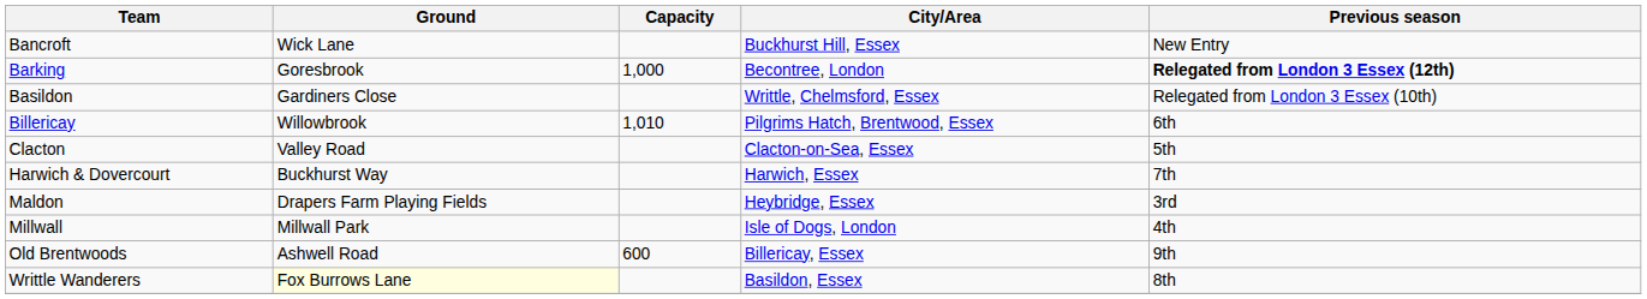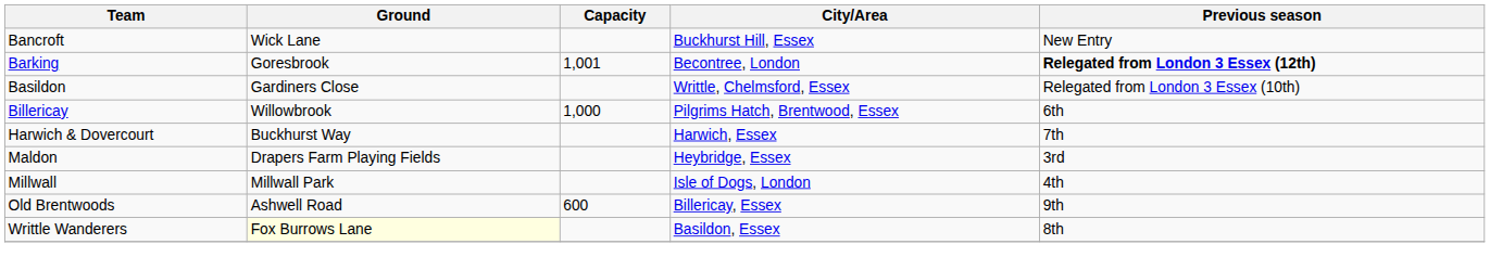 <table class="wikitable sortable" width=100%>
 <tr>
 <th>Team</th>
 <th>Ground</th>
 <th>Capacity</th>
 <th>City/Area</th>
 <th>Previous season</th>
 </tr>
 <tr>
 <td>Bancroft</td>
 <td>Wick Lane</td>
 <td></td>
 <td><a href='#'>Buckhurst Hill</a>, <a href='#'>Essex</a></td>
 <td>New Entry</td>
 </tr>
 <tr>
 <td><a href='#'>Barking</a></td>
 <td>Goresbrook</td>
-<td>1,000</td>
+<td>1,001</td>
 <td><a href='#'>Becontree</a>, <a href='#'>London</a></td>
 <td><strong>Relegated from <a href='#'>London 3 Essex</a> (12th)</strong></td>
 </tr>
 <tr>
 <td>Basildon</td>
 <td>Gardiners Close</td>
 <td></td>
 <td><a href='#'>Writtle</a>, <a href='#'>Chelmsford</a>, <a href='#'>Essex</a></td>
 <td>Relegated from <a href='#'>London 3 Essex</a> (10th)</td>
 </tr>
 <tr>
 <td><a href='#'>Billericay</a></td>
 <td>Willowbrook</td>
-<td>1,010</td>
+<td>1,000</td>
 <td><a href='#'>Pilgrims Hatch</a>, <a href='#'>Brentwood</a>, <a href='#'>Essex</a></td>
 <td>6th</td>
-</tr>
-<tr>
-<td>Clacton</td>
-<td>Valley Road</td>
-<td></td>
-<td><a href='#'>Clacton-on-Sea</a>, <a href='#'>Essex</a></td>
-<td>5th</td>
 </tr>
 <tr>
 <td>Harwich & Dovercourt</td>
 <td>Buckhurst Way</td>
 <td></td>
 <td><a href='#'>Harwich</a>, <a href='#'>Essex</a></td>
 <td>7th</td>
 </tr>
 <tr>
 <td>Maldon</td>
 <td>Drapers Farm Playing Fields</td>
 <td></td>
 <td><a href='#'>Heybridge</a>, <a href='#'>Essex</a></td>
 <td>3rd</td>
 </tr>
 <tr>
 <td>Millwall</td>
 <td>Millwall Park</td>
 <td></td>
 <td><a href='#'>Isle of Dogs</a>, <a href='#'>London</a></td>
 <td>4th</td>
 </tr>
 <tr>
 <td>Old Brentwoods</td>
 <td>Ashwell Road</td>
 <td>600</td>
 <td><a href='#'>Billericay</a>, <a href='#'>Essex</a></td>
 <td>9th</td>
 </tr>
 <tr>
 <td>Writtle Wanderers</td>
 <td style="background: lightyellow;">Fox Burrows Lane</td>
 <td></td>
 <td><a href='#'>Basildon</a>, <a href='#'>Essex</a></td>
 <td>8th</td>
 </tr>
 <tr>
 </tr>
 </table>
